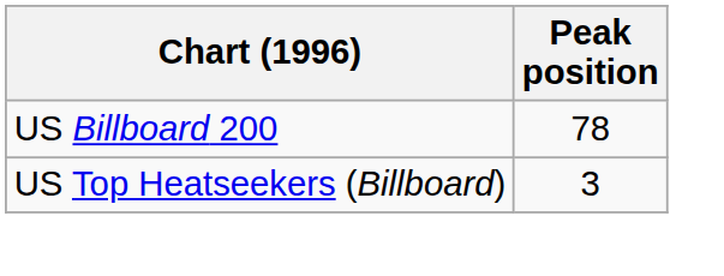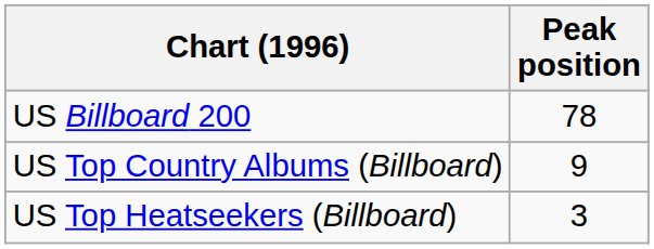 <table class="wikitable">
 <tr>
 <th>Chart (1996)</th>
 <th>Peak<br>position</th>
 </tr>
 <tr>
 <td>US <a href='#'><em>Billboard</em> 200</a></td>
 <td align="center">78</td>
 </tr>
 <tr>
+<td>US <a href='#'>Top Country Albums</a> (<em>Billboard</em>)</td>
+<td align="center">9</td>
+</tr>
+<tr>
 <td>US <a href='#'>Top Heatseekers</a> (<em>Billboard</em>)</td>
 <td align="center">3</td>
 </tr>
 </table>
